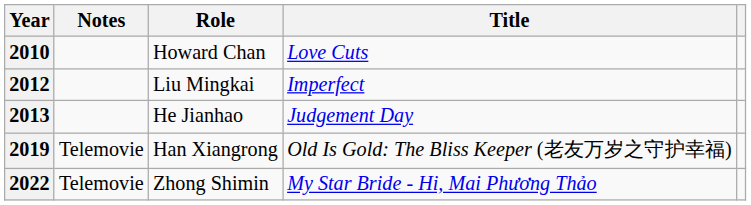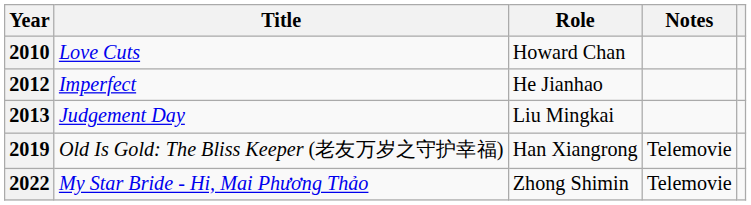 <table class="wikitable sortable plainrowheaders">
 <tr>
 <th scope="col">Year</th>
+<th scope="col">Title</th>
+<th scope="col">Role</th>
 <th scope="col" class="unsortable">Notes</th>
-<th scope="col">Role</th>
-<th scope="col">Title</th>
 <th scope="col" class="unsortable"></th>
 </tr>
 <tr>
 <th scope="row">2010</th>
+<td><em><a href='#'>Love Cuts</a></em></td>
+<td>Howard Chan</td>
 <td></td>
-<td>Howard Chan</td>
-<td><em><a href='#'>Love Cuts</a></em></td>
 <td></td>
 </tr>
 <tr>
 <th scope="row">2012</th>
+<td><em><a href='#'>Imperfect</a></em></td>
+<td>He Jianhao</td>
 <td></td>
-<td>Liu Mingkai</td>
-<td><em><a href='#'>Imperfect</a></em></td>
 <td></td>
 </tr>
 <tr>
 <th scope="row">2013</th>
+<td><em><a href='#'>Judgement Day</a></em></td>
+<td>Liu Mingkai</td>
 <td></td>
-<td>He Jianhao</td>
-<td><em><a href='#'>Judgement Day</a></em></td>
 <td></td>
 </tr>
 <tr>
 <th scope="row">2019</th>
+<td><em>Old Is Gold: The Bliss Keeper</em> (老友万岁之守护幸福)</td>
+<td>Han Xiangrong</td>
 <td>Telemovie</td>
-<td>Han Xiangrong</td>
-<td><em>Old Is Gold: The Bliss Keeper</em> (老友万岁之守护幸福)</td>
 <td></td>
 </tr>
 <tr>
 <th scope="row">2022</th>
+<td><em><a href='#'>My Star Bride - Hi, Mai Phương Thảo</a></em></td>
+<td>Zhong Shimin</td>
 <td>Telemovie</td>
-<td>Zhong Shimin</td>
-<td><em><a href='#'>My Star Bride - Hi, Mai Phương Thảo</a></em></td>
 <td></td>
 </tr>
 </table>
